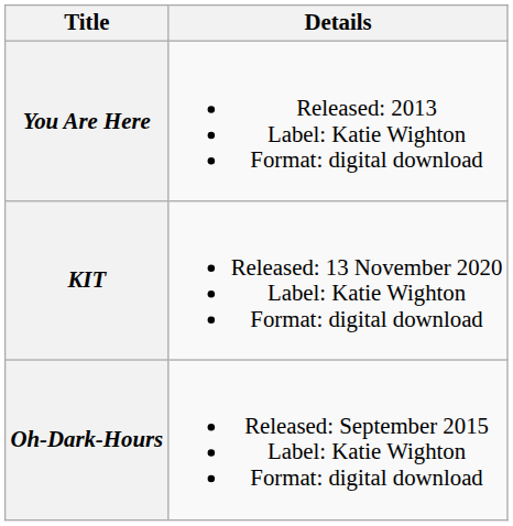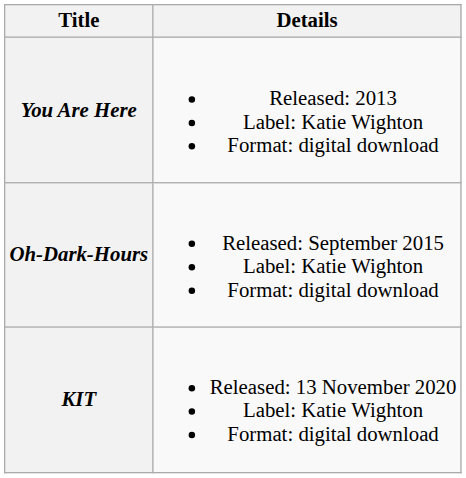 <table class="wikitable plainrowheaders" style="text-align:center;" border="1">
 <tr>
 <th>Title</th>
 <th>Details</th>
 </tr>
 <tr>
 <th scope="row"><em>You Are Here</em></th>
 <td><br><ul><li>Released: 2013</li><li>Label: Katie Wighton</li><li>Format: digital download</li></ul></td>
 </tr>
 <tr>
+<th scope="row"><em>Oh-Dark-Hours</em></th>
+<td><br><ul><li>Released: September 2015</li><li>Label: Katie Wighton</li><li>Format: digital download</li></ul></td>
+</tr>
+<tr>
 <th scope="row"><em>KIT</em></th>
 <td><br><ul><li>Released: 13 November 2020</li><li>Label: Katie Wighton</li><li>Format: digital download</li></ul></td>
 </tr>
-<tr>
-<th scope="row"><em>Oh-Dark-Hours</em></th>
-<td><br><ul><li>Released: September 2015</li><li>Label: Katie Wighton</li><li>Format: digital download</li></ul></td>
-</tr>
 </table>
